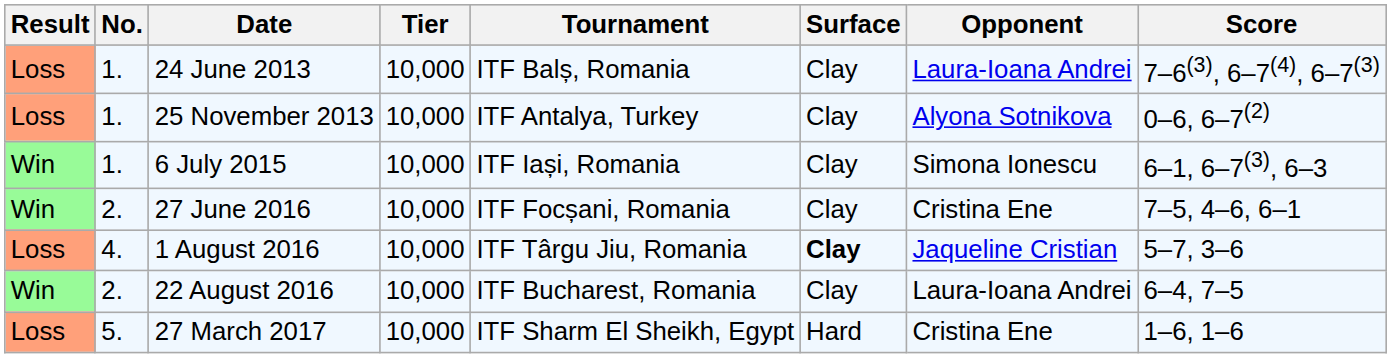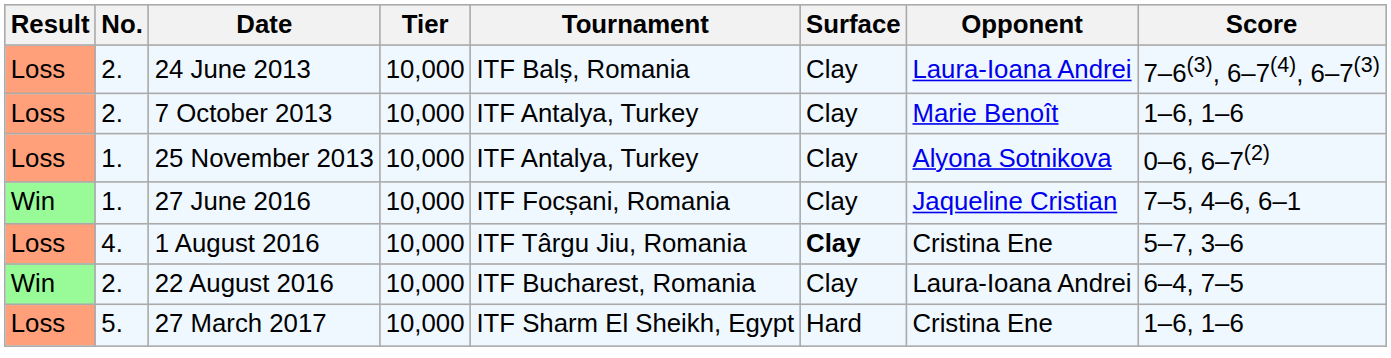 <table class="sortable wikitable">
 <tr>
 <th>Result</th>
 <th>No.</th>
 <th>Date</th>
 <th>Tier</th>
 <th>Tournament</th>
 <th>Surface</th>
 <th>Opponent</th>
 <th class="unsortable">Score</th>
 </tr>
 <tr style="background:#f0f8ff;">
 <td style="background:#ffa07a;">Loss</td>
-<td>1.</td>
+<td>2.</td>
 <td>24 June 2013</td>
 <td>10,000</td>
 <td>ITF Balș, Romania</td>
 <td>Clay</td>
 <td> <a href='#'>Laura-Ioana Andrei</a></td>
 <td>7–6<sup>(3)</sup>, 6–7<sup>(4)</sup>, 6–7<sup>(3)</sup></td>
+</tr>
+<tr style="background:#f0f8ff;">
+<td style="background:#ffa07a;">Loss</td>
+<td>2.</td>
+<td>7 October 2013</td>
+<td>10,000</td>
+<td>ITF Antalya, Turkey</td>
+<td>Clay</td>
+<td> <a href='#'>Marie Benoît</a></td>
+<td>1–6, 1–6</td>
 </tr>
 <tr style="background:#f0f8ff;">
 <td style="background:#ffa07a;">Loss</td>
 <td>1.</td>
 <td>25 November 2013</td>
 <td>10,000</td>
 <td>ITF Antalya, Turkey</td>
 <td>Clay</td>
 <td> <a href='#'>Alyona Sotnikova</a></td>
 <td>0–6, 6–7<sup>(2)</sup></td>
 </tr>
 <tr style="background:#f0f8ff;">
 <td style="background:#98fb98;">Win</td>
 <td>1.</td>
-<td>6 July 2015</td>
-<td>10,000</td>
-<td>ITF Iași, Romania</td>
-<td>Clay</td>
-<td> Simona Ionescu</td>
-<td>6–1, 6–7<sup>(3)</sup>, 6–3</td>
-</tr>
-<tr style="background:#f0f8ff;">
-<td style="background:#98fb98;">Win</td>
-<td>2.</td>
 <td>27 June 2016</td>
 <td>10,000</td>
 <td>ITF Focșani, Romania</td>
 <td>Clay</td>
-<td> Cristina Ene</td>
+<td> <a href='#'>Jaqueline Cristian</a></td>
 <td>7–5, 4–6, 6–1</td>
 </tr>
 <tr style="background:#f0f8ff;">
 <td style="background:#ffa07a;">Loss</td>
 <td>4.</td>
 <td>1 August 2016</td>
 <td>10,000</td>
 <td>ITF Târgu Jiu, Romania</td>
 <td><strong>Clay</strong></td>
-<td> <a href='#'>Jaqueline Cristian</a></td>
+<td> Cristina Ene</td>
 <td>5–7, 3–6</td>
 </tr>
 <tr style="background:#f0f8ff;">
 <td style="background:#98fb98;">Win</td>
 <td>2.</td>
 <td>22 August 2016</td>
 <td>10,000</td>
 <td>ITF Bucharest, Romania</td>
 <td>Clay</td>
 <td> Laura-Ioana Andrei</td>
 <td>6–4, 7–5</td>
 </tr>
 <tr style="background:#f0f8ff;">
 <td style="background:#ffa07a;">Loss</td>
 <td>5.</td>
 <td>27 March 2017</td>
 <td>10,000</td>
 <td>ITF Sharm El Sheikh, Egypt</td>
 <td>Hard</td>
 <td> Cristina Ene</td>
 <td>1–6, 1–6</td>
 </tr>
 </table>
